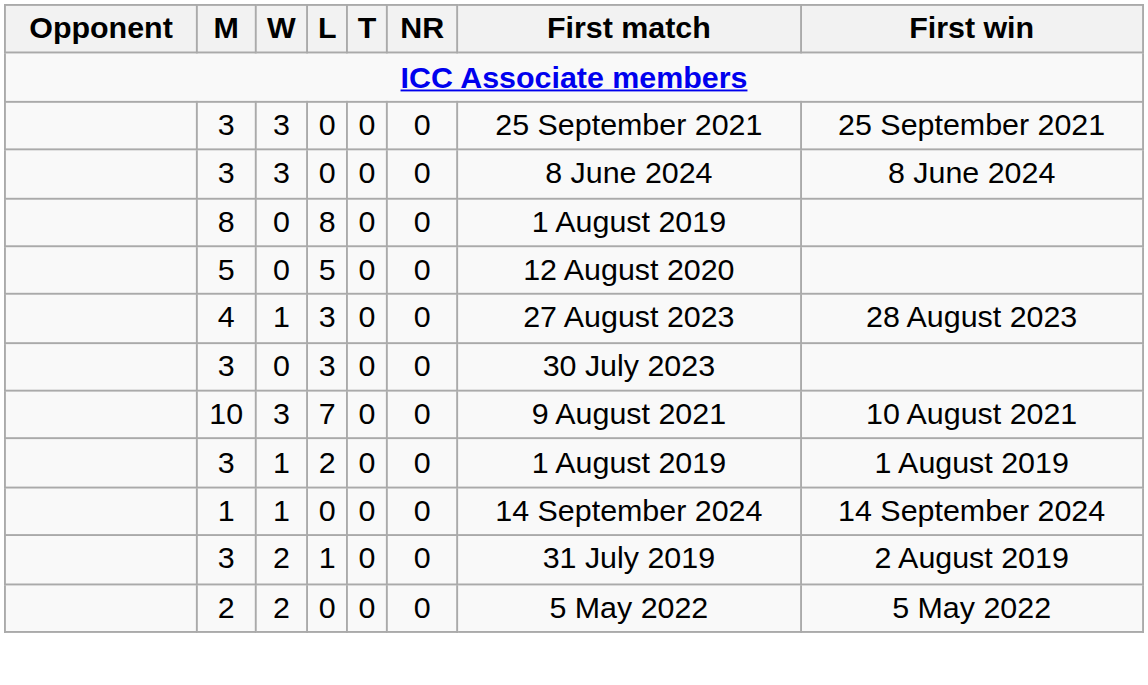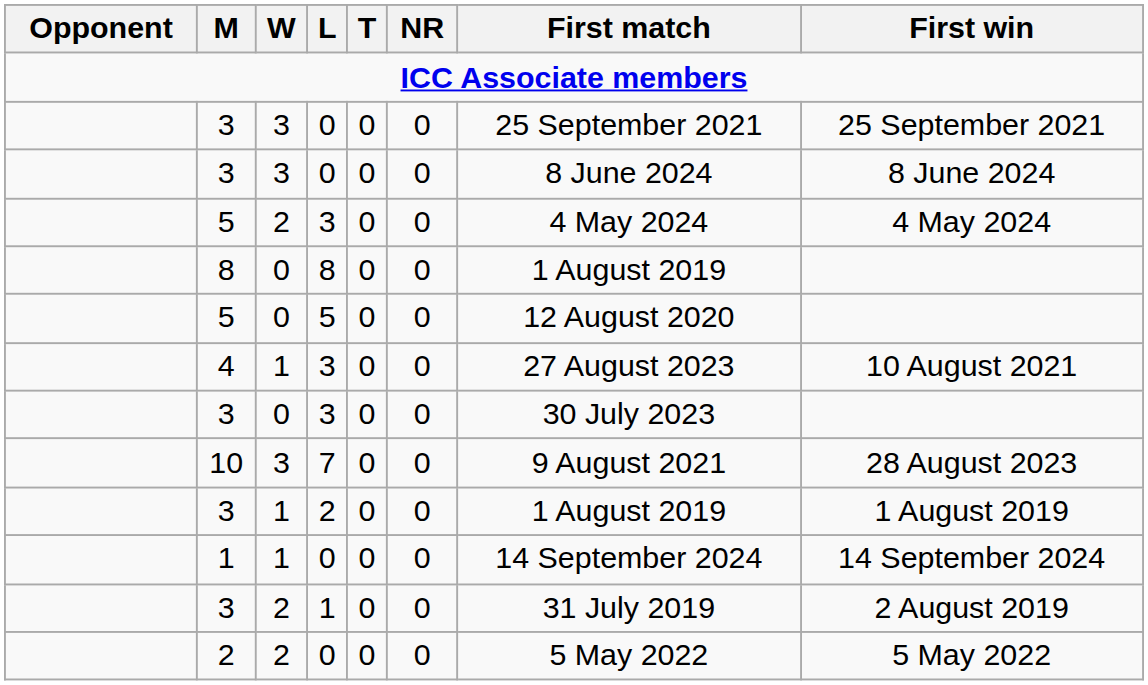 <table class="wikitable" style="text-align: center; width: 600px;">
 <tr>
 <th>Opponent</th>
 <th>M</th>
 <th>W</th>
 <th>L</th>
 <th>T</th>
 <th>NR</th>
 <th>First match</th>
 <th>First win</th>
 </tr>
 <tr>
 <td colspan="8" style="text-align: center;"><strong><a href='#'>ICC Associate members</a></strong></td>
 </tr>
 <tr>
 <td align=left></td>
 <td>3</td>
 <td>3</td>
 <td>0</td>
 <td>0</td>
 <td>0</td>
 <td>25 September 2021</td>
 <td>25 September 2021</td>
 </tr>
 <tr>
 <td align=left></td>
 <td>3</td>
 <td>3</td>
 <td>0</td>
 <td>0</td>
 <td>0</td>
 <td>8 June 2024</td>
 <td>8 June 2024</td>
 </tr>
 <tr>
 <td align=left></td>
+<td>5</td>
+<td>2</td>
+<td>3</td>
+<td>0</td>
+<td>0</td>
+<td>4 May 2024</td>
+<td>4 May 2024</td>
+</tr>
+<tr>
+<td align=left></td>
 <td>8</td>
 <td>0</td>
 <td>8</td>
 <td>0</td>
 <td>0</td>
 <td>1 August 2019</td>
 <td></td>
 </tr>
 <tr>
 <td align=left></td>
 <td>5</td>
 <td>0</td>
 <td>5</td>
 <td>0</td>
 <td>0</td>
 <td>12 August 2020</td>
 <td></td>
 </tr>
 <tr>
 <td align=left></td>
 <td>4</td>
 <td>1</td>
 <td>3</td>
 <td>0</td>
 <td>0</td>
 <td>27 August 2023</td>
-<td>28 August 2023</td>
+<td>10 August 2021</td>
 </tr>
 <tr>
 <td align=left></td>
 <td>3</td>
 <td>0</td>
 <td>3</td>
 <td>0</td>
 <td>0</td>
 <td>30 July 2023</td>
 <td></td>
 </tr>
 <tr>
 <td align=left></td>
 <td>10</td>
 <td>3</td>
 <td>7</td>
 <td>0</td>
 <td>0</td>
 <td>9 August 2021</td>
-<td>10 August 2021</td>
+<td>28 August 2023</td>
 </tr>
 <tr>
 <td align=left></td>
 <td>3</td>
 <td>1</td>
 <td>2</td>
 <td>0</td>
 <td>0</td>
 <td>1 August 2019</td>
 <td>1 August 2019</td>
 </tr>
 <tr>
 <td align=left></td>
 <td>1</td>
 <td>1</td>
 <td>0</td>
 <td>0</td>
 <td>0</td>
 <td>14 September 2024</td>
 <td>14 September 2024</td>
 </tr>
 <tr>
 <td align=left></td>
 <td>3</td>
 <td>2</td>
 <td>1</td>
 <td>0</td>
 <td>0</td>
 <td>31 July 2019</td>
 <td>2 August 2019</td>
 </tr>
 <tr>
 <td align=left></td>
 <td>2</td>
 <td>2</td>
 <td>0</td>
 <td>0</td>
 <td>0</td>
 <td>5 May 2022</td>
 <td>5 May 2022</td>
 </tr>
 </table>
